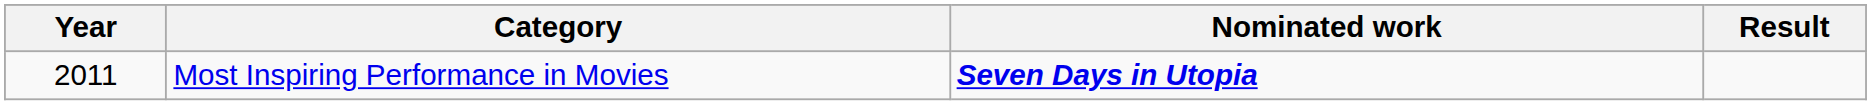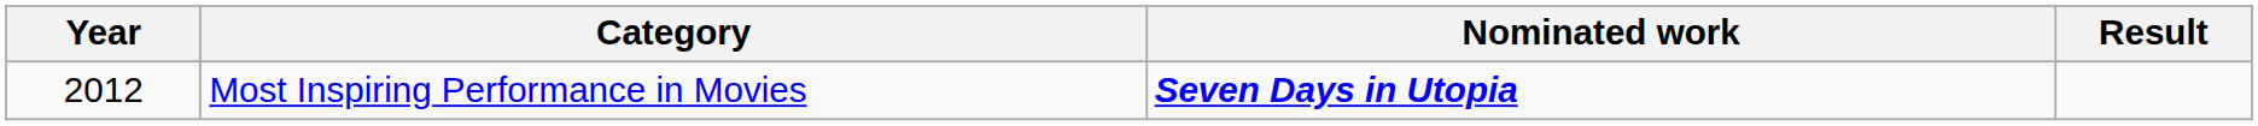 <table class=wikitable>
 <tr>
 <th scope="col" style="width:5em;">Year</th>
 <th scope="col" style="width:26em;">Category</th>
 <th scope="col" style="width:25em;">Nominated work</th>
 <th scope="col" style="width:5em;">Result</th>
 </tr>
 <tr>
-<td style="text-align:center;">2011</td>
+<td style="text-align:center;">2012</td>
 <td><a href='#'>Most Inspiring Performance in Movies</a></td>
 <td><strong><em><a href='#'>Seven Days in Utopia</a></em></strong></td>
 <td></td>
 </tr>
 </table>
